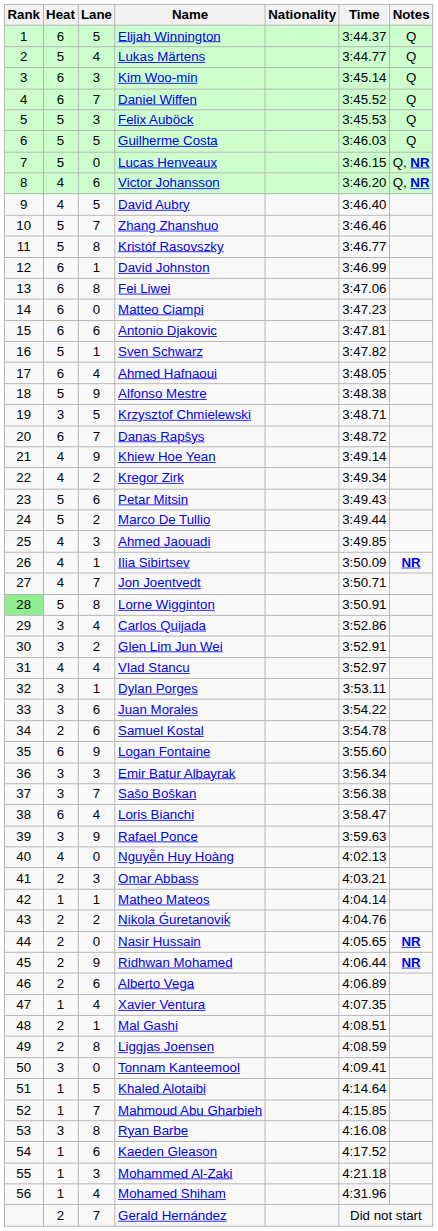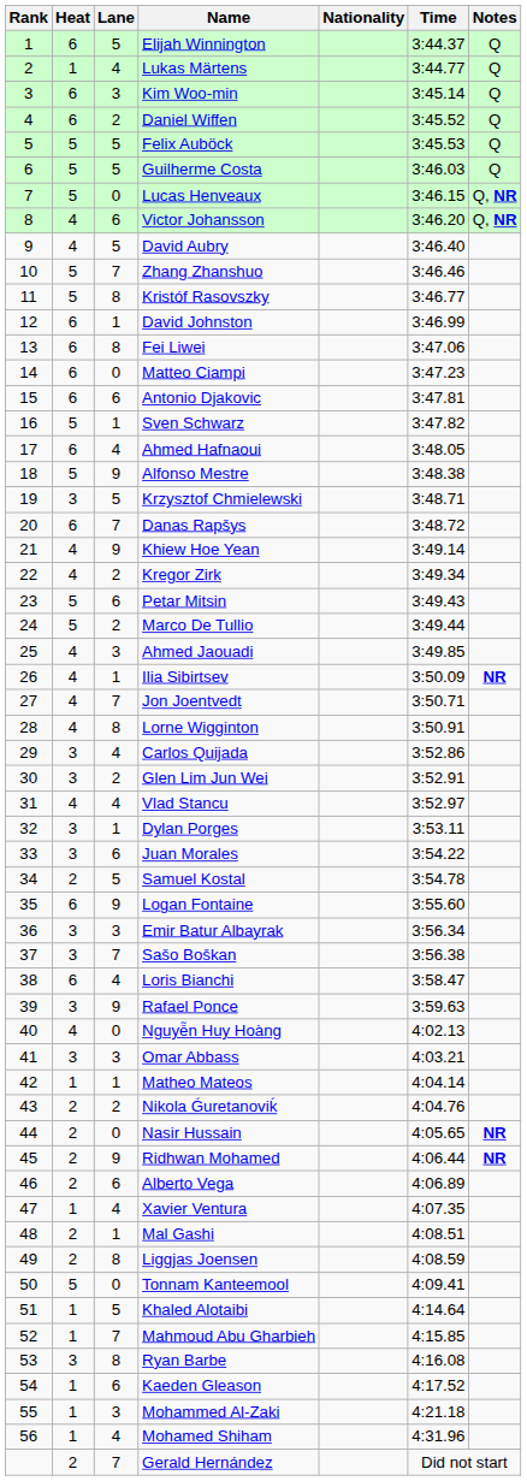 <table class="wikitable sortable" style="text-align:center">
 <tr>
 <th>Rank</th>
 <th>Heat</th>
 <th>Lane</th>
 <th>Name</th>
 <th>Nationality</th>
 <th>Time</th>
 <th>Notes</th>
 </tr>
 <tr bgcolor=ccffcc>
 <td>1</td>
 <td>6</td>
 <td>5</td>
 <td align=left><a href='#'>Elijah Winnington</a></td>
 <td align=left></td>
 <td>3:44.37</td>
 <td>Q</td>
 </tr>
 <tr bgcolor=ccffcc>
 <td>2</td>
-<td>5</td>
+<td>1</td>
 <td>4</td>
 <td align=left><a href='#'>Lukas Märtens</a></td>
 <td align=left></td>
 <td>3:44.77</td>
 <td>Q</td>
 </tr>
 <tr bgcolor=ccffcc>
 <td>3</td>
 <td>6</td>
 <td>3</td>
 <td align=left><a href='#'>Kim Woo-min</a></td>
 <td align=left></td>
 <td>3:45.14</td>
 <td>Q</td>
 </tr>
 <tr bgcolor=ccffcc>
 <td>4</td>
 <td>6</td>
-<td>7</td>
+<td>2</td>
 <td align=left><a href='#'>Daniel Wiffen</a></td>
 <td align=left></td>
 <td>3:45.52</td>
 <td>Q</td>
 </tr>
 <tr bgcolor=ccffcc>
 <td>5</td>
 <td>5</td>
-<td>3</td>
+<td>5</td>
 <td align=left><a href='#'>Felix Auböck</a></td>
 <td align=left></td>
 <td>3:45.53</td>
 <td>Q</td>
 </tr>
 <tr bgcolor=ccffcc>
 <td>6</td>
 <td>5</td>
 <td>5</td>
 <td align=left><a href='#'>Guilherme Costa</a></td>
 <td align=left></td>
 <td>3:46.03</td>
 <td>Q</td>
 </tr>
 <tr bgcolor=ccffcc>
 <td>7</td>
 <td>5</td>
 <td>0</td>
 <td align=left><a href='#'>Lucas Henveaux</a></td>
 <td align=left></td>
 <td>3:46.15</td>
 <td>Q, <strong><a href='#'>NR</a></strong></td>
 </tr>
 <tr bgcolor=ccffcc>
 <td>8</td>
 <td>4</td>
 <td>6</td>
 <td align=left><a href='#'>Victor Johansson</a></td>
 <td align=left></td>
 <td>3:46.20</td>
 <td>Q, <strong><a href='#'>NR</a></strong></td>
 </tr>
 <tr>
 <td>9</td>
 <td>4</td>
 <td>5</td>
 <td align=left><a href='#'>David Aubry</a></td>
 <td align=left></td>
 <td>3:46.40</td>
 <td></td>
 </tr>
 <tr>
 <td>10</td>
 <td>5</td>
 <td>7</td>
 <td align=left><a href='#'>Zhang Zhanshuo</a></td>
 <td align=left></td>
 <td>3:46.46</td>
 <td></td>
 </tr>
 <tr>
 <td>11</td>
 <td>5</td>
 <td>8</td>
 <td align=left><a href='#'>Kristóf Rasovszky</a></td>
 <td align=left></td>
 <td>3:46.77</td>
 <td></td>
 </tr>
 <tr>
 <td>12</td>
 <td>6</td>
 <td>1</td>
 <td align=left><a href='#'>David Johnston</a></td>
 <td align=left></td>
 <td>3:46.99</td>
 <td></td>
 </tr>
 <tr>
 <td>13</td>
 <td>6</td>
 <td>8</td>
 <td align=left><a href='#'>Fei Liwei</a></td>
 <td align=left></td>
 <td>3:47.06</td>
 <td></td>
 </tr>
 <tr>
 <td>14</td>
 <td>6</td>
 <td>0</td>
 <td align=left><a href='#'>Matteo Ciampi</a></td>
 <td align=left></td>
 <td>3:47.23</td>
 <td></td>
 </tr>
 <tr>
 <td>15</td>
 <td>6</td>
 <td>6</td>
 <td align=left><a href='#'>Antonio Djakovic</a></td>
 <td align=left></td>
 <td>3:47.81</td>
 <td></td>
 </tr>
 <tr>
 <td>16</td>
 <td>5</td>
 <td>1</td>
 <td align=left><a href='#'>Sven Schwarz</a></td>
 <td align=left></td>
 <td>3:47.82</td>
 <td></td>
 </tr>
 <tr>
 <td>17</td>
 <td>6</td>
 <td>4</td>
 <td align=left><a href='#'>Ahmed Hafnaoui</a></td>
 <td align=left></td>
 <td>3:48.05</td>
 <td></td>
 </tr>
 <tr>
 <td>18</td>
 <td>5</td>
 <td>9</td>
 <td align=left><a href='#'>Alfonso Mestre</a></td>
 <td align=left></td>
 <td>3:48.38</td>
 <td></td>
 </tr>
 <tr>
 <td>19</td>
 <td>3</td>
 <td>5</td>
 <td align=left><a href='#'>Krzysztof Chmielewski</a></td>
 <td align=left></td>
 <td>3:48.71</td>
 <td></td>
 </tr>
 <tr>
 <td>20</td>
 <td>6</td>
 <td>7</td>
 <td align=left><a href='#'>Danas Rapšys</a></td>
 <td align=left></td>
 <td>3:48.72</td>
 <td></td>
 </tr>
 <tr>
 <td>21</td>
 <td>4</td>
 <td>9</td>
 <td align=left><a href='#'>Khiew Hoe Yean</a></td>
 <td align=left></td>
 <td>3:49.14</td>
 <td></td>
 </tr>
 <tr>
 <td>22</td>
 <td>4</td>
 <td>2</td>
 <td align=left><a href='#'>Kregor Zirk</a></td>
 <td align=left></td>
 <td>3:49.34</td>
 <td></td>
 </tr>
 <tr>
 <td>23</td>
 <td>5</td>
 <td>6</td>
 <td align=left><a href='#'>Petar Mitsin</a></td>
 <td align=left></td>
 <td>3:49.43</td>
 <td></td>
 </tr>
 <tr>
 <td>24</td>
 <td>5</td>
 <td>2</td>
 <td align=left><a href='#'>Marco De Tullio</a></td>
 <td align=left></td>
 <td>3:49.44</td>
 <td></td>
 </tr>
 <tr>
 <td>25</td>
 <td>4</td>
 <td>3</td>
 <td align=left><a href='#'>Ahmed Jaouadi</a></td>
 <td align=left></td>
 <td>3:49.85</td>
 <td></td>
 </tr>
 <tr>
 <td>26</td>
 <td>4</td>
 <td>1</td>
 <td align=left><a href='#'>Ilia Sibirtsev</a></td>
 <td align=left></td>
 <td>3:50.09</td>
 <td><strong><a href='#'>NR</a></strong></td>
 </tr>
 <tr>
 <td>27</td>
 <td>4</td>
 <td>7</td>
 <td align=left><a href='#'>Jon Joentvedt</a></td>
 <td align=left></td>
 <td>3:50.71</td>
 <td></td>
 </tr>
 <tr>
-<td style="background: lightgreen;">28</td>
-<td>5</td>
+<td>28</td>
+<td>4</td>
 <td>8</td>
 <td align=left><a href='#'>Lorne Wigginton</a></td>
 <td align=left></td>
 <td>3:50.91</td>
 <td></td>
 </tr>
 <tr>
 <td>29</td>
 <td>3</td>
 <td>4</td>
 <td align=left><a href='#'>Carlos Quijada</a></td>
 <td align=left></td>
 <td>3:52.86</td>
 <td></td>
 </tr>
 <tr>
 <td>30</td>
 <td>3</td>
 <td>2</td>
 <td align=left><a href='#'>Glen Lim Jun Wei</a></td>
 <td align=left></td>
 <td>3:52.91</td>
 <td></td>
 </tr>
 <tr>
 <td>31</td>
 <td>4</td>
 <td>4</td>
 <td align=left><a href='#'>Vlad Stancu</a></td>
 <td align=left></td>
 <td>3:52.97</td>
 <td></td>
 </tr>
 <tr>
 <td>32</td>
 <td>3</td>
 <td>1</td>
 <td align=left><a href='#'>Dylan Porges</a></td>
 <td align=left></td>
 <td>3:53.11</td>
 <td></td>
 </tr>
 <tr>
 <td>33</td>
 <td>3</td>
 <td>6</td>
 <td align=left><a href='#'>Juan Morales</a></td>
 <td align=left></td>
 <td>3:54.22</td>
 <td></td>
 </tr>
 <tr>
 <td>34</td>
 <td>2</td>
-<td>6</td>
+<td>5</td>
 <td align=left><a href='#'>Samuel Kostal</a></td>
 <td align=left></td>
 <td>3:54.78</td>
 <td></td>
 </tr>
 <tr>
 <td>35</td>
 <td>6</td>
 <td>9</td>
 <td align=left><a href='#'>Logan Fontaine</a></td>
 <td align=left></td>
 <td>3:55.60</td>
 <td></td>
 </tr>
 <tr>
 <td>36</td>
 <td>3</td>
 <td>3</td>
 <td align=left><a href='#'>Emir Batur Albayrak</a></td>
 <td align=left></td>
 <td>3:56.34</td>
 <td></td>
 </tr>
 <tr>
 <td>37</td>
 <td>3</td>
 <td>7</td>
 <td align=left><a href='#'>Sašo Boškan</a></td>
 <td align=left></td>
 <td>3:56.38</td>
 <td></td>
 </tr>
 <tr>
 <td>38</td>
 <td>6</td>
 <td>4</td>
 <td align=left><a href='#'>Loris Bianchi</a></td>
 <td align=left></td>
 <td>3:58.47</td>
 <td></td>
 </tr>
 <tr>
 <td>39</td>
 <td>3</td>
 <td>9</td>
 <td align=left><a href='#'>Rafael Ponce</a></td>
 <td align=left></td>
 <td>3:59.63</td>
 <td></td>
 </tr>
 <tr>
 <td>40</td>
 <td>4</td>
 <td>0</td>
 <td align=left><a href='#'>Nguyễn Huy Hoàng</a></td>
 <td align=left></td>
 <td>4:02.13</td>
 <td></td>
 </tr>
 <tr>
 <td>41</td>
-<td>2</td>
+<td>3</td>
 <td>3</td>
 <td align=left><a href='#'>Omar Abbass</a></td>
 <td align=left></td>
 <td>4:03.21</td>
 <td></td>
 </tr>
 <tr>
 <td>42</td>
 <td>1</td>
 <td>1</td>
 <td align=left><a href='#'>Matheo Mateos</a></td>
 <td align=left></td>
 <td>4:04.14</td>
 <td></td>
 </tr>
 <tr>
 <td>43</td>
 <td>2</td>
 <td>2</td>
 <td align=left><a href='#'>Nikola Ǵuretanoviḱ</a></td>
 <td align=left></td>
 <td>4:04.76</td>
 <td></td>
 </tr>
 <tr>
 <td>44</td>
 <td>2</td>
 <td>0</td>
 <td align=left><a href='#'>Nasir Hussain</a></td>
 <td align=left></td>
 <td>4:05.65</td>
 <td><strong><a href='#'>NR</a></strong></td>
 </tr>
 <tr>
 <td>45</td>
 <td>2</td>
 <td>9</td>
 <td align=left><a href='#'>Ridhwan Mohamed</a></td>
 <td align=left></td>
 <td>4:06.44</td>
 <td><strong><a href='#'>NR</a></strong></td>
 </tr>
 <tr>
 <td>46</td>
 <td>2</td>
 <td>6</td>
 <td align=left><a href='#'>Alberto Vega</a></td>
 <td align=left></td>
 <td>4:06.89</td>
 <td></td>
 </tr>
 <tr>
 <td>47</td>
 <td>1</td>
 <td>4</td>
 <td align=left><a href='#'>Xavier Ventura</a></td>
 <td align=left></td>
 <td>4:07.35</td>
 <td></td>
 </tr>
 <tr>
 <td>48</td>
 <td>2</td>
 <td>1</td>
 <td align=left><a href='#'>Mal Gashi</a></td>
 <td align=left></td>
 <td>4:08.51</td>
 <td></td>
 </tr>
 <tr>
 <td>49</td>
 <td>2</td>
 <td>8</td>
 <td align=left><a href='#'>Liggjas Joensen</a></td>
 <td align=left></td>
 <td>4:08.59</td>
 <td></td>
 </tr>
 <tr>
 <td>50</td>
-<td>3</td>
+<td>5</td>
 <td>0</td>
 <td align=left><a href='#'>Tonnam Kanteemool</a></td>
 <td align=left></td>
 <td>4:09.41</td>
 <td></td>
 </tr>
 <tr>
 <td>51</td>
 <td>1</td>
 <td>5</td>
 <td align=left><a href='#'>Khaled Alotaibi</a></td>
 <td align=left></td>
 <td>4:14.64</td>
 <td></td>
 </tr>
 <tr>
 <td>52</td>
 <td>1</td>
 <td>7</td>
 <td align=left><a href='#'>Mahmoud Abu Gharbieh</a></td>
 <td align=left></td>
 <td>4:15.85</td>
 <td></td>
 </tr>
 <tr>
 <td>53</td>
 <td>3</td>
 <td>8</td>
 <td align=left><a href='#'>Ryan Barbe</a></td>
 <td align=left></td>
 <td>4:16.08</td>
 <td></td>
 </tr>
 <tr>
 <td>54</td>
 <td>1</td>
 <td>6</td>
 <td align=left><a href='#'>Kaeden Gleason</a></td>
 <td align=left></td>
 <td>4:17.52</td>
 <td></td>
 </tr>
 <tr>
 <td>55</td>
 <td>1</td>
 <td>3</td>
 <td align=left><a href='#'>Mohammed Al-Zaki</a></td>
 <td align=left></td>
 <td>4:21.18</td>
 <td></td>
 </tr>
 <tr>
 <td>56</td>
 <td>1</td>
 <td>4</td>
 <td align=left><a href='#'>Mohamed Shiham</a></td>
 <td align=left></td>
 <td>4:31.96</td>
 <td></td>
 </tr>
 <tr>
 <td></td>
 <td>2</td>
 <td>7</td>
 <td align=left><a href='#'>Gerald Hernández</a></td>
 <td align=left></td>
 <td colspan=2>Did not start</td>
 </tr>
 </table>
